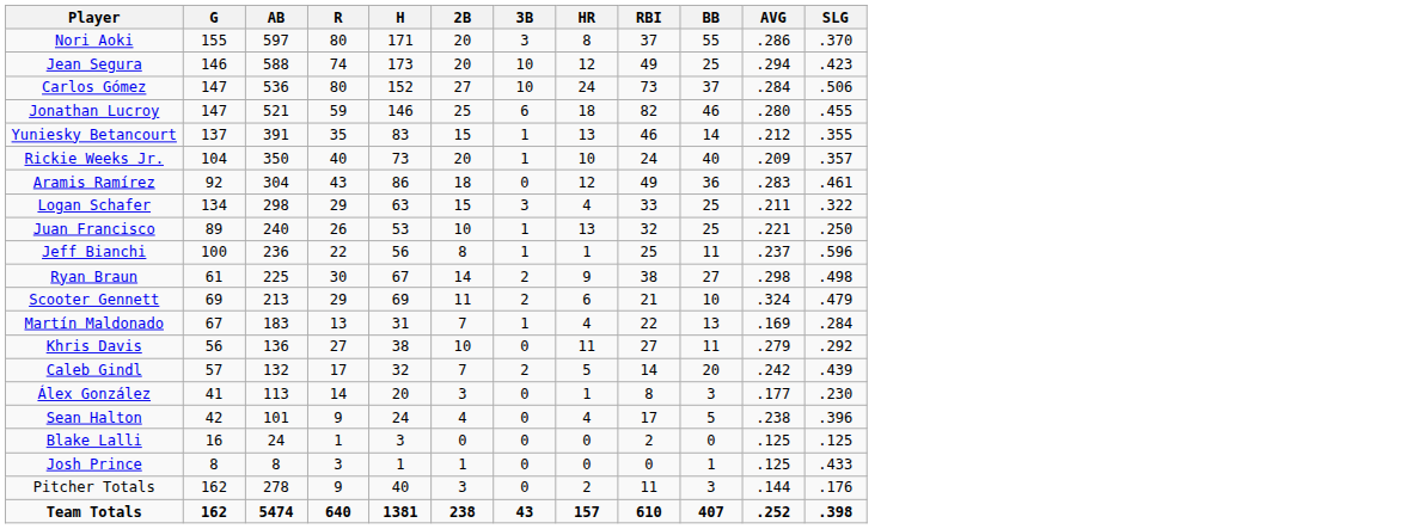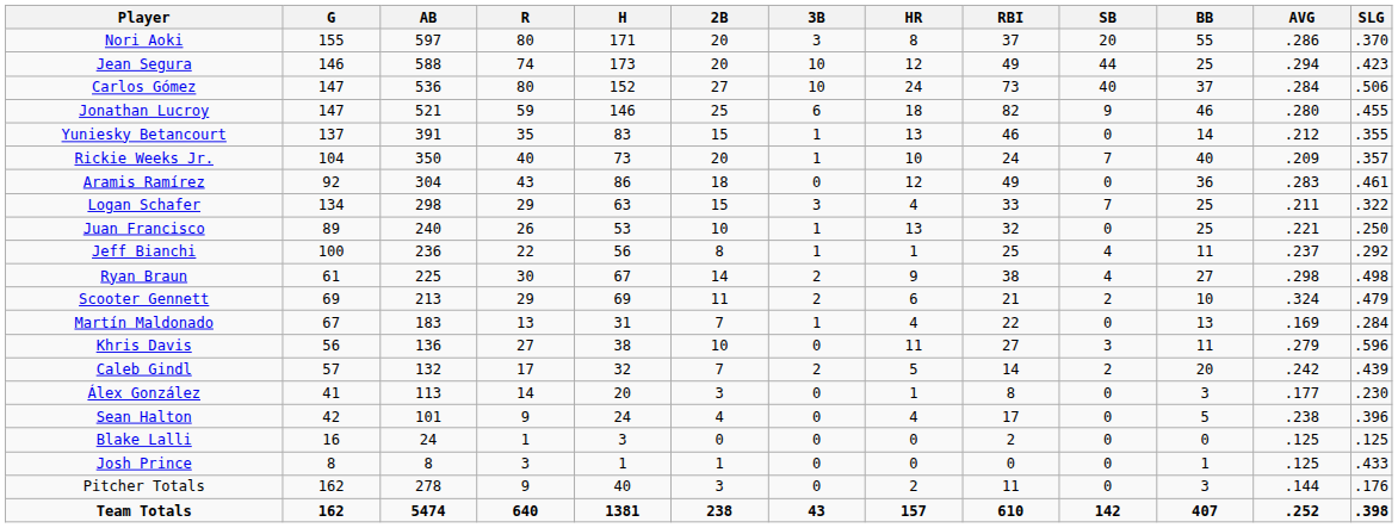 <table class=wikitable style="text-align:center">
 <tr>
 <th bgcolor=#DDDDFF; width="20%">Player</th>
 <th bgcolor=#DDDDFF; width="7%">G</th>
 <th bgcolor=#DDDDFF; width="7%">AB</th>
 <th bgcolor=#DDDDFF; width="7%">R</th>
 <th bgcolor=#DDDDFF; width="7%">H</th>
 <th bgcolor=#DDDDFF; width="7%">2B</th>
 <th bgcolor=#DDDDFF; width="7%">3B</th>
 <th bgcolor=#DDDDFF; width="7%">HR</th>
 <th bgcolor=#DDDDFF; width="7%">RBI</th>
+<th bgcolor=#DDDDFF; width="7%">SB</th>
 <th bgcolor=#DDDDFF; width="7%">BB</th>
 <th bgcolor=#DDDDFF; width="7%">AVG</th>
 <th bgcolor=#DDDDFF; width="7%">SLG</th>
 </tr>
 <tr>
 <td><a href='#'>Nori Aoki</a></td>
 <td>155</td>
 <td>597</td>
 <td>80</td>
 <td>171</td>
 <td>20</td>
 <td>3</td>
 <td>8</td>
 <td>37</td>
+<td>20</td>
 <td>55</td>
 <td>.286</td>
 <td>.370</td>
 </tr>
 <tr>
 <td><a href='#'>Jean Segura</a></td>
 <td>146</td>
 <td>588</td>
 <td>74</td>
 <td>173</td>
 <td>20</td>
 <td>10</td>
 <td>12</td>
 <td>49</td>
+<td>44</td>
 <td>25</td>
 <td>.294</td>
 <td>.423</td>
 </tr>
 <tr>
 <td><a href='#'>Carlos Gómez</a></td>
 <td>147</td>
 <td>536</td>
 <td>80</td>
 <td>152</td>
 <td>27</td>
 <td>10</td>
 <td>24</td>
 <td>73</td>
+<td>40</td>
 <td>37</td>
 <td>.284</td>
 <td>.506</td>
 </tr>
 <tr>
 <td><a href='#'>Jonathan Lucroy</a></td>
 <td>147</td>
 <td>521</td>
 <td>59</td>
 <td>146</td>
 <td>25</td>
 <td>6</td>
 <td>18</td>
 <td>82</td>
+<td>9</td>
 <td>46</td>
 <td>.280</td>
 <td>.455</td>
 </tr>
 <tr>
 <td><a href='#'>Yuniesky Betancourt</a></td>
 <td>137</td>
 <td>391</td>
 <td>35</td>
 <td>83</td>
 <td>15</td>
 <td>1</td>
 <td>13</td>
 <td>46</td>
+<td>0</td>
 <td>14</td>
 <td>.212</td>
 <td>.355</td>
 </tr>
 <tr>
 <td><a href='#'>Rickie Weeks Jr.</a></td>
 <td>104</td>
 <td>350</td>
 <td>40</td>
 <td>73</td>
 <td>20</td>
 <td>1</td>
 <td>10</td>
 <td>24</td>
+<td>7</td>
 <td>40</td>
 <td>.209</td>
 <td>.357</td>
 </tr>
 <tr>
 <td><a href='#'>Aramis Ramírez</a></td>
 <td>92</td>
 <td>304</td>
 <td>43</td>
 <td>86</td>
 <td>18</td>
 <td>0</td>
 <td>12</td>
 <td>49</td>
+<td>0</td>
 <td>36</td>
 <td>.283</td>
 <td>.461</td>
 </tr>
 <tr>
 <td><a href='#'>Logan Schafer</a></td>
 <td>134</td>
 <td>298</td>
 <td>29</td>
 <td>63</td>
 <td>15</td>
 <td>3</td>
 <td>4</td>
 <td>33</td>
+<td>7</td>
 <td>25</td>
 <td>.211</td>
 <td>.322</td>
 </tr>
 <tr>
 <td><a href='#'>Juan Francisco</a></td>
 <td>89</td>
 <td>240</td>
 <td>26</td>
 <td>53</td>
 <td>10</td>
 <td>1</td>
 <td>13</td>
 <td>32</td>
+<td>0</td>
 <td>25</td>
 <td>.221</td>
 <td>.250</td>
 </tr>
 <tr>
 <td><a href='#'>Jeff Bianchi</a></td>
 <td>100</td>
 <td>236</td>
 <td>22</td>
 <td>56</td>
 <td>8</td>
 <td>1</td>
 <td>1</td>
 <td>25</td>
+<td>4</td>
 <td>11</td>
 <td>.237</td>
-<td>.596</td>
+<td>.292</td>
 </tr>
 <tr>
 <td><a href='#'>Ryan Braun</a></td>
 <td>61</td>
 <td>225</td>
 <td>30</td>
 <td>67</td>
 <td>14</td>
 <td>2</td>
 <td>9</td>
 <td>38</td>
+<td>4</td>
 <td>27</td>
 <td>.298</td>
 <td>.498</td>
 </tr>
 <tr>
 <td><a href='#'>Scooter Gennett</a></td>
 <td>69</td>
 <td>213</td>
 <td>29</td>
 <td>69</td>
 <td>11</td>
 <td>2</td>
 <td>6</td>
 <td>21</td>
+<td>2</td>
 <td>10</td>
 <td>.324</td>
 <td>.479</td>
 </tr>
 <tr>
 <td><a href='#'>Martín Maldonado</a></td>
 <td>67</td>
 <td>183</td>
 <td>13</td>
 <td>31</td>
 <td>7</td>
 <td>1</td>
 <td>4</td>
 <td>22</td>
+<td>0</td>
 <td>13</td>
 <td>.169</td>
 <td>.284</td>
 </tr>
 <tr>
 <td><a href='#'>Khris Davis</a></td>
 <td>56</td>
 <td>136</td>
 <td>27</td>
 <td>38</td>
 <td>10</td>
 <td>0</td>
 <td>11</td>
 <td>27</td>
+<td>3</td>
 <td>11</td>
 <td>.279</td>
-<td>.292</td>
+<td>.596</td>
 </tr>
 <tr>
 <td><a href='#'>Caleb Gindl</a></td>
 <td>57</td>
 <td>132</td>
 <td>17</td>
 <td>32</td>
 <td>7</td>
 <td>2</td>
 <td>5</td>
 <td>14</td>
+<td>2</td>
 <td>20</td>
 <td>.242</td>
 <td>.439</td>
 </tr>
 <tr>
 <td><a href='#'>Álex González</a></td>
 <td>41</td>
 <td>113</td>
 <td>14</td>
 <td>20</td>
 <td>3</td>
 <td>0</td>
 <td>1</td>
 <td>8</td>
+<td>0</td>
 <td>3</td>
 <td>.177</td>
 <td>.230</td>
 </tr>
 <tr>
 <td><a href='#'>Sean Halton</a></td>
 <td>42</td>
 <td>101</td>
 <td>9</td>
 <td>24</td>
 <td>4</td>
 <td>0</td>
 <td>4</td>
 <td>17</td>
+<td>0</td>
 <td>5</td>
 <td>.238</td>
 <td>.396</td>
 </tr>
 <tr>
 <td><a href='#'>Blake Lalli</a></td>
 <td>16</td>
 <td>24</td>
 <td>1</td>
 <td>3</td>
 <td>0</td>
 <td>0</td>
 <td>0</td>
 <td>2</td>
 <td>0</td>
+<td>0</td>
 <td>.125</td>
 <td>.125</td>
 </tr>
 <tr>
 <td><a href='#'>Josh Prince</a></td>
 <td>8</td>
 <td>8</td>
 <td>3</td>
 <td>1</td>
 <td>1</td>
+<td>0</td>
 <td>0</td>
 <td>0</td>
 <td>0</td>
 <td>1</td>
 <td>.125</td>
 <td>.433</td>
 </tr>
 <tr>
 <td>Pitcher Totals</td>
 <td>162</td>
 <td>278</td>
 <td>9</td>
 <td>40</td>
 <td>3</td>
 <td>0</td>
 <td>2</td>
 <td>11</td>
+<td>0</td>
 <td>3</td>
 <td>.144</td>
 <td>.176</td>
 </tr>
 <tr>
 <td><strong>Team Totals</strong></td>
 <td><strong>162</strong></td>
 <td><strong>5474</strong></td>
 <td><strong>640</strong></td>
 <td><strong>1381</strong></td>
 <td><strong>238</strong></td>
 <td><strong>43</strong></td>
 <td><strong>157</strong></td>
 <td><strong>610</strong></td>
+<td><strong>142</strong></td>
 <td><strong>407</strong></td>
 <td><strong>.252</strong></td>
 <td><strong>.398</strong></td>
 </tr>
 </table>
